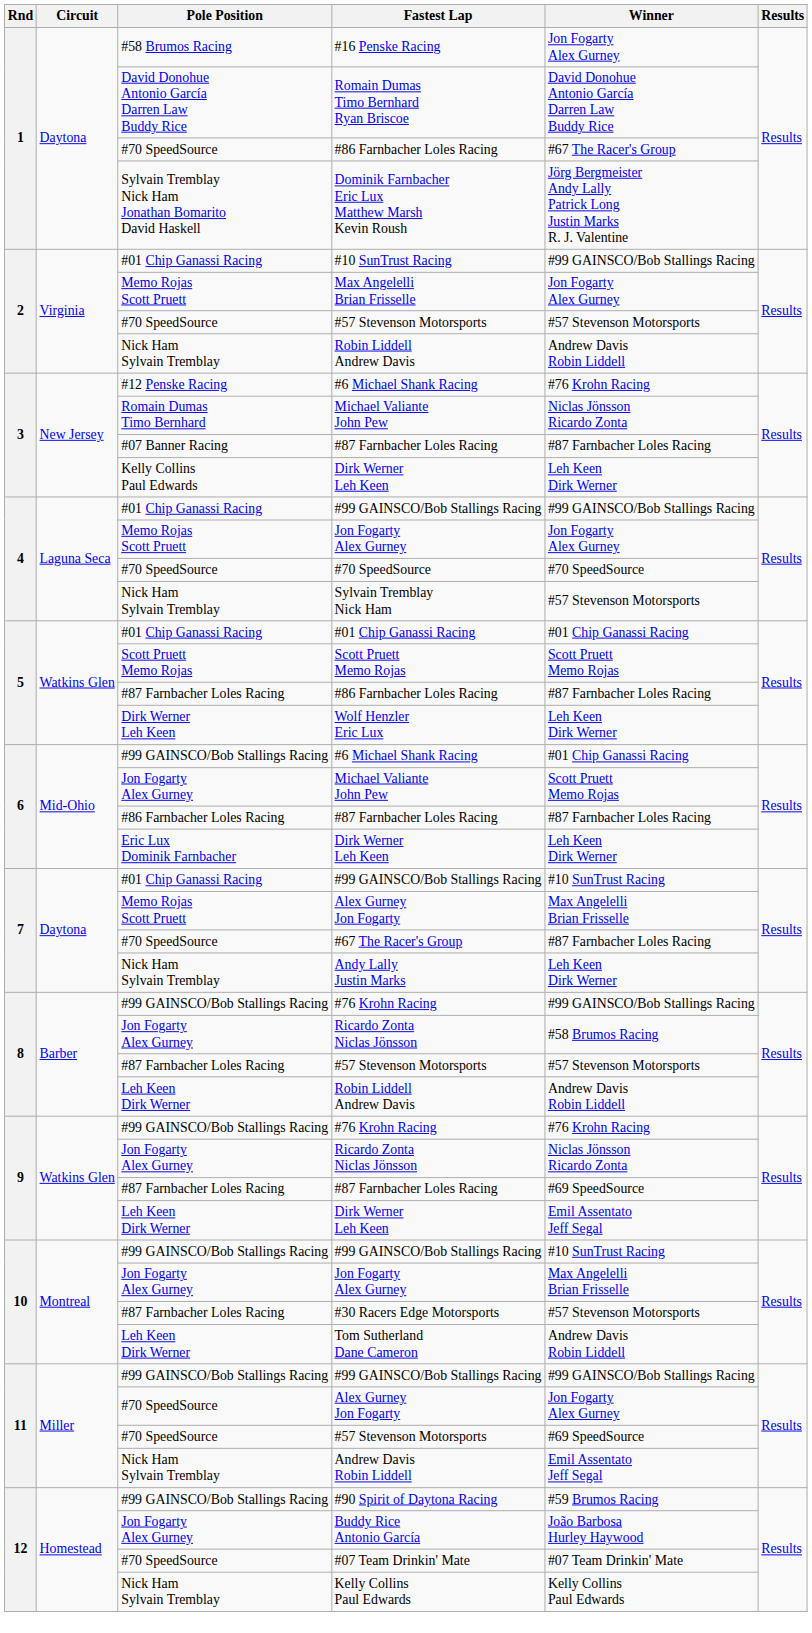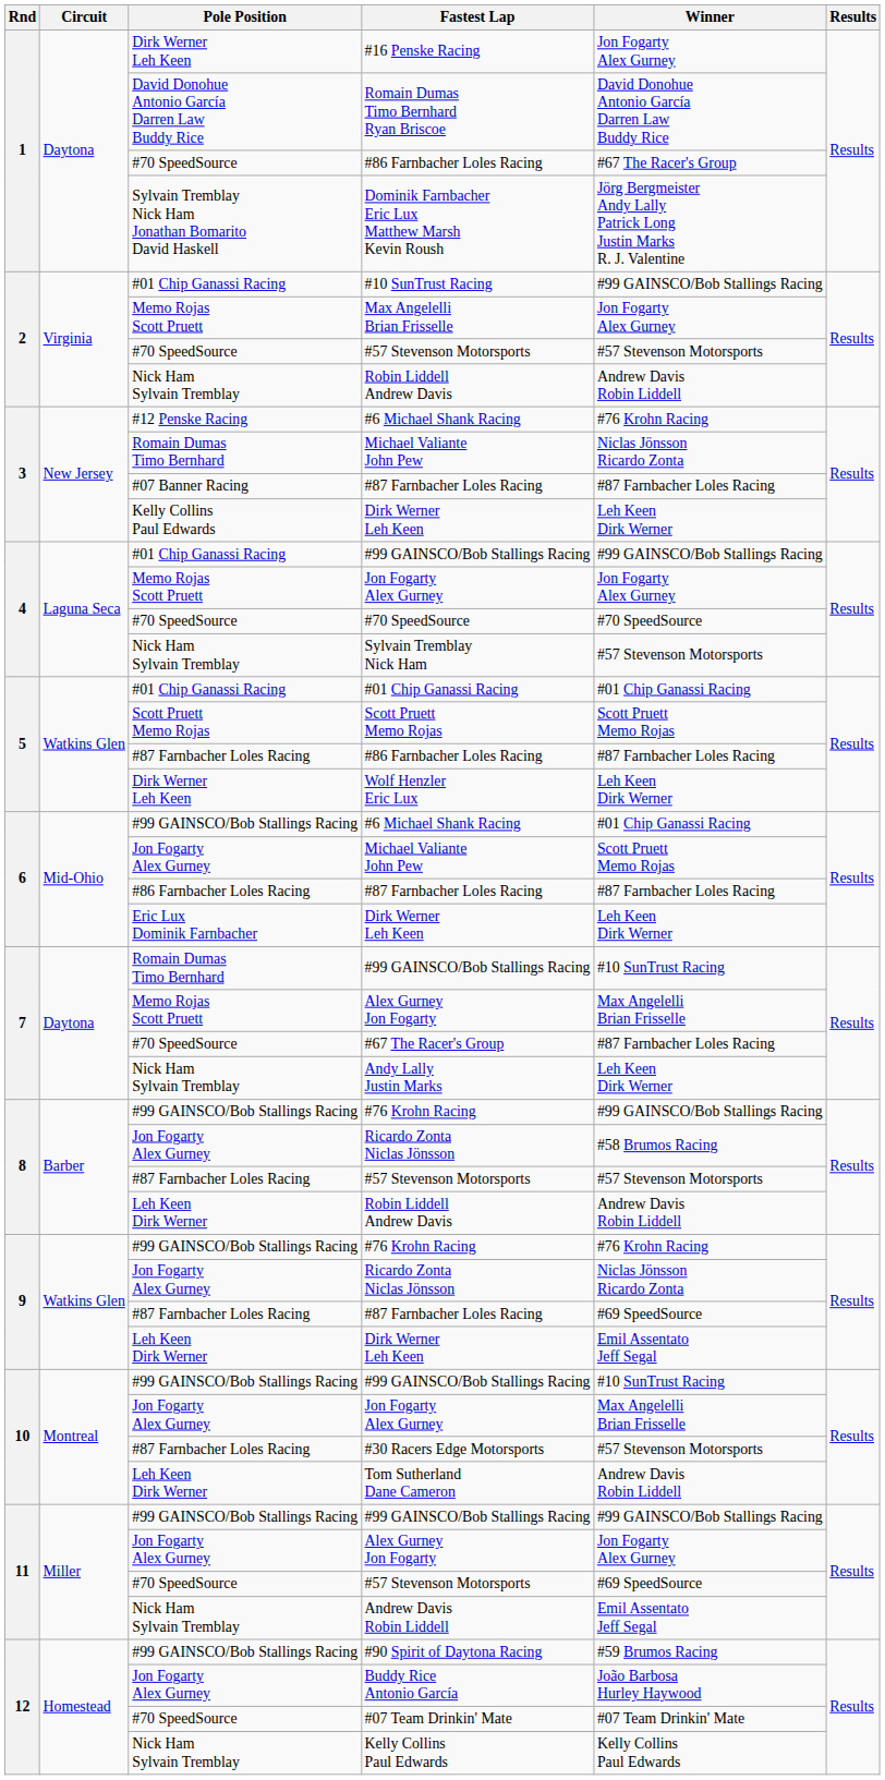 <table class="wikitable" style="font-size: 90%;">
 <tr>
 <th>Rnd</th>
 <th>Circuit</th>
 <th>Pole Position</th>
 <th>Fastest Lap</th>
 <th>Winner</th>
 <th>Results</th>
 </tr>
 <tr>
 <th rowspan=4>1</th>
 <td rowspan=4><a href='#'>Daytona</a></td>
-<td>#58 <a href='#'>Brumos Racing</a></td>
+<td> <a href='#'>Dirk Werner</a><br> <a href='#'>Leh Keen</a></td>
 <td>#16 <a href='#'>Penske Racing</a></td>
 <td> <a href='#'>Jon Fogarty</a><br> <a href='#'>Alex Gurney</a></td>
 <td rowspan=4><a href='#'>Results</a></td>
 </tr>
 <tr>
 <td> <a href='#'>David Donohue</a><br> <a href='#'>Antonio García</a><br> <a href='#'>Darren Law</a><br> <a href='#'>Buddy Rice</a></td>
 <td> <a href='#'>Romain Dumas</a><br> <a href='#'>Timo Bernhard</a><br> <a href='#'>Ryan Briscoe</a></td>
 <td> <a href='#'>David Donohue</a><br> <a href='#'>Antonio García</a><br> <a href='#'>Darren Law</a><br> <a href='#'>Buddy Rice</a></td>
 </tr>
 <tr>
 <td>#70 SpeedSource</td>
 <td>#86 Farnbacher Loles Racing</td>
 <td>#67 <a href='#'>The Racer's Group</a></td>
 </tr>
 <tr>
 <td> Sylvain Tremblay<br> Nick Ham<br> <a href='#'>Jonathan Bomarito</a><br> David Haskell</td>
 <td> <a href='#'>Dominik Farnbacher</a><br> <a href='#'>Eric Lux</a><br> <a href='#'>Matthew Marsh</a><br> Kevin Roush</td>
 <td> <a href='#'>Jörg Bergmeister</a><br> <a href='#'>Andy Lally</a><br> <a href='#'>Patrick Long</a><br> <a href='#'>Justin Marks</a><br> R. J. Valentine</td>
 </tr>
 <tr>
 <th rowspan=4>2</th>
 <td rowspan=4><a href='#'>Virginia</a></td>
 <td>#01 <a href='#'>Chip Ganassi Racing</a></td>
 <td>#10 <a href='#'>SunTrust Racing</a></td>
 <td>#99 GAINSCO/Bob Stallings Racing</td>
 <td rowspan=4><a href='#'>Results</a></td>
 </tr>
 <tr>
 <td> <a href='#'>Memo Rojas</a><br> <a href='#'>Scott Pruett</a></td>
 <td> <a href='#'>Max Angelelli</a><br> <a href='#'>Brian Frisselle</a></td>
 <td> <a href='#'>Jon Fogarty</a><br> <a href='#'>Alex Gurney</a></td>
 </tr>
 <tr>
 <td>#70 SpeedSource</td>
 <td>#57 Stevenson Motorsports</td>
 <td>#57 Stevenson Motorsports</td>
 </tr>
 <tr>
 <td> Nick Ham<br> Sylvain Tremblay</td>
 <td> <a href='#'>Robin Liddell</a><br> Andrew Davis</td>
 <td> Andrew Davis<br> <a href='#'>Robin Liddell</a></td>
 </tr>
 <tr>
 <th rowspan=4>3</th>
 <td rowspan=4><a href='#'>New Jersey</a></td>
 <td>#12 <a href='#'>Penske Racing</a></td>
 <td>#6 <a href='#'>Michael Shank Racing</a></td>
 <td>#76 <a href='#'>Krohn Racing</a></td>
 <td rowspan=4><a href='#'>Results</a></td>
 </tr>
 <tr>
 <td> <a href='#'>Romain Dumas</a><br> <a href='#'>Timo Bernhard</a></td>
 <td> <a href='#'>Michael Valiante</a><br> <a href='#'>John Pew</a></td>
 <td> <a href='#'>Niclas Jönsson</a><br> <a href='#'>Ricardo Zonta</a></td>
 </tr>
 <tr>
 <td>#07 Banner Racing</td>
 <td>#87 Farnbacher Loles Racing</td>
 <td>#87 Farnbacher Loles Racing</td>
 </tr>
 <tr>
 <td> Kelly Collins<br> Paul Edwards</td>
 <td> <a href='#'>Dirk Werner</a><br> <a href='#'>Leh Keen</a></td>
 <td> <a href='#'>Leh Keen</a><br> <a href='#'>Dirk Werner</a></td>
 </tr>
 <tr>
 <th rowspan=4>4</th>
 <td rowspan=4><a href='#'>Laguna Seca</a></td>
 <td>#01 <a href='#'>Chip Ganassi Racing</a></td>
 <td>#99 GAINSCO/Bob Stallings Racing</td>
 <td>#99 GAINSCO/Bob Stallings Racing</td>
 <td rowspan=4><a href='#'>Results</a></td>
 </tr>
 <tr>
 <td> <a href='#'>Memo Rojas</a><br> <a href='#'>Scott Pruett</a></td>
 <td> <a href='#'>Jon Fogarty</a><br> <a href='#'>Alex Gurney</a></td>
 <td> <a href='#'>Jon Fogarty</a><br> <a href='#'>Alex Gurney</a></td>
 </tr>
 <tr>
 <td>#70 SpeedSource</td>
 <td>#70 SpeedSource</td>
 <td>#70 SpeedSource</td>
 </tr>
 <tr>
 <td> Nick Ham<br> Sylvain Tremblay</td>
 <td> Sylvain Tremblay<br> Nick Ham</td>
 <td>#57 Stevenson Motorsports</td>
 </tr>
 <tr>
 <th rowspan=4>5</th>
 <td rowspan=4><a href='#'>Watkins Glen</a></td>
 <td>#01 <a href='#'>Chip Ganassi Racing</a></td>
 <td>#01 <a href='#'>Chip Ganassi Racing</a></td>
 <td>#01 <a href='#'>Chip Ganassi Racing</a></td>
 <td rowspan=4><a href='#'>Results</a></td>
 </tr>
 <tr>
 <td> <a href='#'>Scott Pruett</a><br> <a href='#'>Memo Rojas</a></td>
 <td> <a href='#'>Scott Pruett</a><br> <a href='#'>Memo Rojas</a></td>
 <td> <a href='#'>Scott Pruett</a><br> <a href='#'>Memo Rojas</a></td>
 </tr>
 <tr>
 <td>#87 Farnbacher Loles Racing</td>
 <td>#86 Farnbacher Loles Racing</td>
 <td>#87 Farnbacher Loles Racing</td>
 </tr>
 <tr>
 <td> <a href='#'>Dirk Werner</a><br> <a href='#'>Leh Keen</a></td>
 <td> <a href='#'>Wolf Henzler</a><br> <a href='#'>Eric Lux</a></td>
 <td> <a href='#'>Leh Keen</a><br> <a href='#'>Dirk Werner</a></td>
 </tr>
 <tr>
 <th rowspan=4>6</th>
 <td rowspan=4><a href='#'>Mid-Ohio</a></td>
 <td>#99 GAINSCO/Bob Stallings Racing</td>
 <td>#6 <a href='#'>Michael Shank Racing</a></td>
 <td>#01 <a href='#'>Chip Ganassi Racing</a></td>
 <td rowspan=4><a href='#'>Results</a></td>
 </tr>
 <tr>
 <td> <a href='#'>Jon Fogarty</a><br> <a href='#'>Alex Gurney</a></td>
 <td> <a href='#'>Michael Valiante</a><br> <a href='#'>John Pew</a></td>
 <td> <a href='#'>Scott Pruett</a><br> <a href='#'>Memo Rojas</a></td>
 </tr>
 <tr>
 <td>#86 Farnbacher Loles Racing</td>
 <td>#87 Farnbacher Loles Racing</td>
 <td>#87 Farnbacher Loles Racing</td>
 </tr>
 <tr>
 <td> <a href='#'>Eric Lux</a><br> <a href='#'>Dominik Farnbacher</a></td>
 <td> <a href='#'>Dirk Werner</a><br> <a href='#'>Leh Keen</a></td>
 <td> <a href='#'>Leh Keen</a><br> <a href='#'>Dirk Werner</a></td>
 </tr>
 <tr>
 <th rowspan=4>7</th>
 <td rowspan=4><a href='#'>Daytona</a></td>
-<td>#01 <a href='#'>Chip Ganassi Racing</a></td>
+<td> <a href='#'>Romain Dumas</a><br> <a href='#'>Timo Bernhard</a></td>
 <td>#99 GAINSCO/Bob Stallings Racing</td>
 <td>#10 <a href='#'>SunTrust Racing</a></td>
 <td rowspan=4><a href='#'>Results</a></td>
 </tr>
 <tr>
 <td> <a href='#'>Memo Rojas</a><br> <a href='#'>Scott Pruett</a></td>
 <td> <a href='#'>Alex Gurney</a><br> <a href='#'>Jon Fogarty</a></td>
 <td> <a href='#'>Max Angelelli</a><br> <a href='#'>Brian Frisselle</a></td>
 </tr>
 <tr>
 <td>#70 SpeedSource</td>
 <td>#67 <a href='#'>The Racer's Group</a></td>
 <td>#87 Farnbacher Loles Racing</td>
 </tr>
 <tr>
 <td> Nick Ham<br> Sylvain Tremblay</td>
 <td> <a href='#'>Andy Lally</a><br> <a href='#'>Justin Marks</a></td>
 <td> <a href='#'>Leh Keen</a><br> <a href='#'>Dirk Werner</a></td>
 </tr>
 <tr>
 <th rowspan=4>8</th>
 <td rowspan=4><a href='#'>Barber</a></td>
 <td>#99 GAINSCO/Bob Stallings Racing</td>
 <td>#76 <a href='#'>Krohn Racing</a></td>
 <td>#99 GAINSCO/Bob Stallings Racing</td>
 <td rowspan=4><a href='#'>Results</a></td>
 </tr>
 <tr>
 <td> <a href='#'>Jon Fogarty</a><br> <a href='#'>Alex Gurney</a></td>
 <td> <a href='#'>Ricardo Zonta</a><br> <a href='#'>Niclas Jönsson</a></td>
 <td>#58 <a href='#'>Brumos Racing</a></td>
 </tr>
 <tr>
 <td>#87 Farnbacher Loles Racing</td>
 <td>#57 Stevenson Motorsports</td>
 <td>#57 Stevenson Motorsports</td>
 </tr>
 <tr>
 <td> <a href='#'>Leh Keen</a><br> <a href='#'>Dirk Werner</a></td>
 <td> <a href='#'>Robin Liddell</a><br> Andrew Davis</td>
 <td> Andrew Davis<br> <a href='#'>Robin Liddell</a></td>
 </tr>
 <tr>
 <th rowspan=4>9</th>
 <td rowspan=4><a href='#'>Watkins Glen</a></td>
 <td>#99 GAINSCO/Bob Stallings Racing</td>
 <td>#76 <a href='#'>Krohn Racing</a></td>
 <td>#76 <a href='#'>Krohn Racing</a></td>
 <td rowspan=4><a href='#'>Results</a></td>
 </tr>
 <tr>
 <td> <a href='#'>Jon Fogarty</a><br> <a href='#'>Alex Gurney</a></td>
 <td> <a href='#'>Ricardo Zonta</a><br> <a href='#'>Niclas Jönsson</a></td>
 <td> <a href='#'>Niclas Jönsson</a><br> <a href='#'>Ricardo Zonta</a></td>
 </tr>
 <tr>
 <td>#87 Farnbacher Loles Racing</td>
 <td>#87 Farnbacher Loles Racing</td>
 <td>#69 SpeedSource</td>
 </tr>
 <tr>
 <td> <a href='#'>Leh Keen</a><br> <a href='#'>Dirk Werner</a></td>
 <td> <a href='#'>Dirk Werner</a><br> <a href='#'>Leh Keen</a></td>
 <td> <a href='#'>Emil Assentato</a><br> <a href='#'>Jeff Segal</a></td>
 </tr>
 <tr>
 <th rowspan=4>10</th>
 <td rowspan=4><a href='#'>Montreal</a></td>
 <td>#99 GAINSCO/Bob Stallings Racing</td>
 <td>#99 GAINSCO/Bob Stallings Racing</td>
 <td>#10 <a href='#'>SunTrust Racing</a></td>
 <td rowspan=4><a href='#'>Results</a></td>
 </tr>
 <tr>
 <td> <a href='#'>Jon Fogarty</a><br> <a href='#'>Alex Gurney</a></td>
 <td> <a href='#'>Jon Fogarty</a><br> <a href='#'>Alex Gurney</a></td>
 <td> <a href='#'>Max Angelelli</a><br> <a href='#'>Brian Frisselle</a></td>
 </tr>
 <tr>
 <td>#87 Farnbacher Loles Racing</td>
 <td>#30 Racers Edge Motorsports</td>
 <td>#57 Stevenson Motorsports</td>
 </tr>
 <tr>
 <td> <a href='#'>Leh Keen</a><br> <a href='#'>Dirk Werner</a></td>
 <td> Tom Sutherland<br> <a href='#'>Dane Cameron</a></td>
 <td> Andrew Davis<br> <a href='#'>Robin Liddell</a></td>
 </tr>
 <tr>
 <th rowspan=4>11</th>
 <td rowspan=4><a href='#'>Miller</a></td>
 <td>#99 GAINSCO/Bob Stallings Racing</td>
 <td>#99 GAINSCO/Bob Stallings Racing</td>
 <td>#99 GAINSCO/Bob Stallings Racing</td>
 <td rowspan=4><a href='#'>Results</a></td>
 </tr>
 <tr>
-<td>#70 SpeedSource</td>
+<td> <a href='#'>Jon Fogarty</a><br> <a href='#'>Alex Gurney</a></td>
 <td> <a href='#'>Alex Gurney</a><br> <a href='#'>Jon Fogarty</a></td>
 <td> <a href='#'>Jon Fogarty</a><br> <a href='#'>Alex Gurney</a></td>
 </tr>
 <tr>
 <td>#70 SpeedSource</td>
 <td>#57 Stevenson Motorsports</td>
 <td>#69 SpeedSource</td>
 </tr>
 <tr>
 <td> Nick Ham<br> Sylvain Tremblay</td>
 <td> Andrew Davis<br> <a href='#'>Robin Liddell</a></td>
 <td> <a href='#'>Emil Assentato</a><br> <a href='#'>Jeff Segal</a></td>
 </tr>
 <tr>
 <th rowspan=4>12</th>
 <td rowspan=4><a href='#'>Homestead</a></td>
 <td>#99 GAINSCO/Bob Stallings Racing</td>
 <td>#90 <a href='#'>Spirit of Daytona Racing</a></td>
 <td>#59 <a href='#'>Brumos Racing</a></td>
 <td rowspan=4><a href='#'>Results</a></td>
 </tr>
 <tr>
 <td> <a href='#'>Jon Fogarty</a><br> <a href='#'>Alex Gurney</a></td>
 <td> <a href='#'>Buddy Rice</a><br> <a href='#'>Antonio García</a></td>
 <td> <a href='#'>João Barbosa</a><br> <a href='#'>Hurley Haywood</a></td>
 </tr>
 <tr>
 <td>#70 SpeedSource</td>
 <td>#07 Team Drinkin' Mate</td>
 <td>#07 Team Drinkin' Mate</td>
 </tr>
 <tr>
 <td> Nick Ham<br> Sylvain Tremblay</td>
 <td> Kelly Collins<br> Paul Edwards</td>
 <td> Kelly Collins<br> Paul Edwards</td>
 </tr>
 </table>
